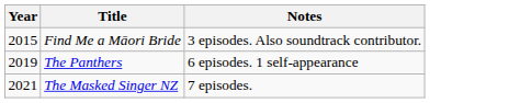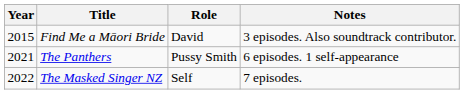 <table class="wikitable sortable">
 <tr>
 <th>Year</th>
 <th>Title</th>
+<th>Role</th>
 <th class="unsortable">Notes</th>
 </tr>
 <tr>
 <td>2015</td>
 <td><em>Find Me a Māori Bride</em></td>
+<td>David</td>
 <td>3 episodes. Also soundtrack contributor.</td>
 </tr>
 <tr>
-<td>2019</td>
+<td>2021</td>
 <td><em><a href='#'>The Panthers</a></em></td>
+<td>Pussy Smith</td>
 <td>6 episodes. 1 self-appearance</td>
 </tr>
 <tr>
-<td>2021</td>
+<td>2022</td>
 <td><em><a href='#'>The Masked Singer NZ</a></em></td>
+<td>Self</td>
 <td>7 episodes.</td>
 </tr>
 </table>
